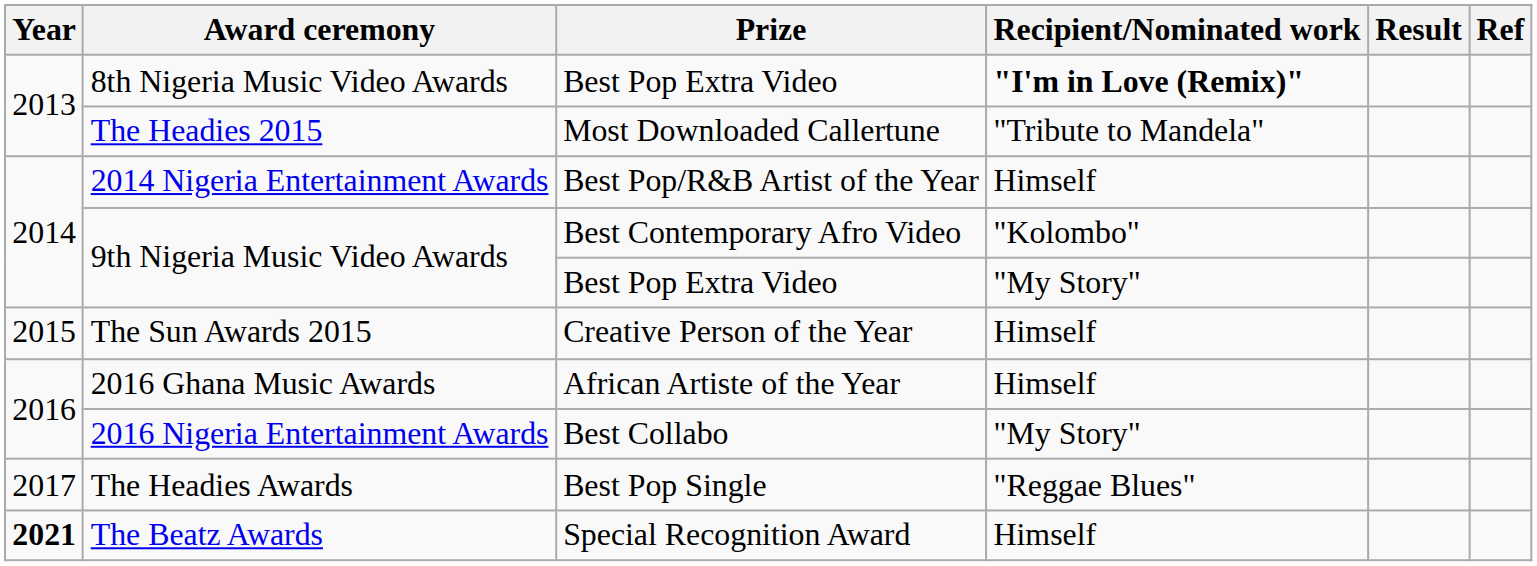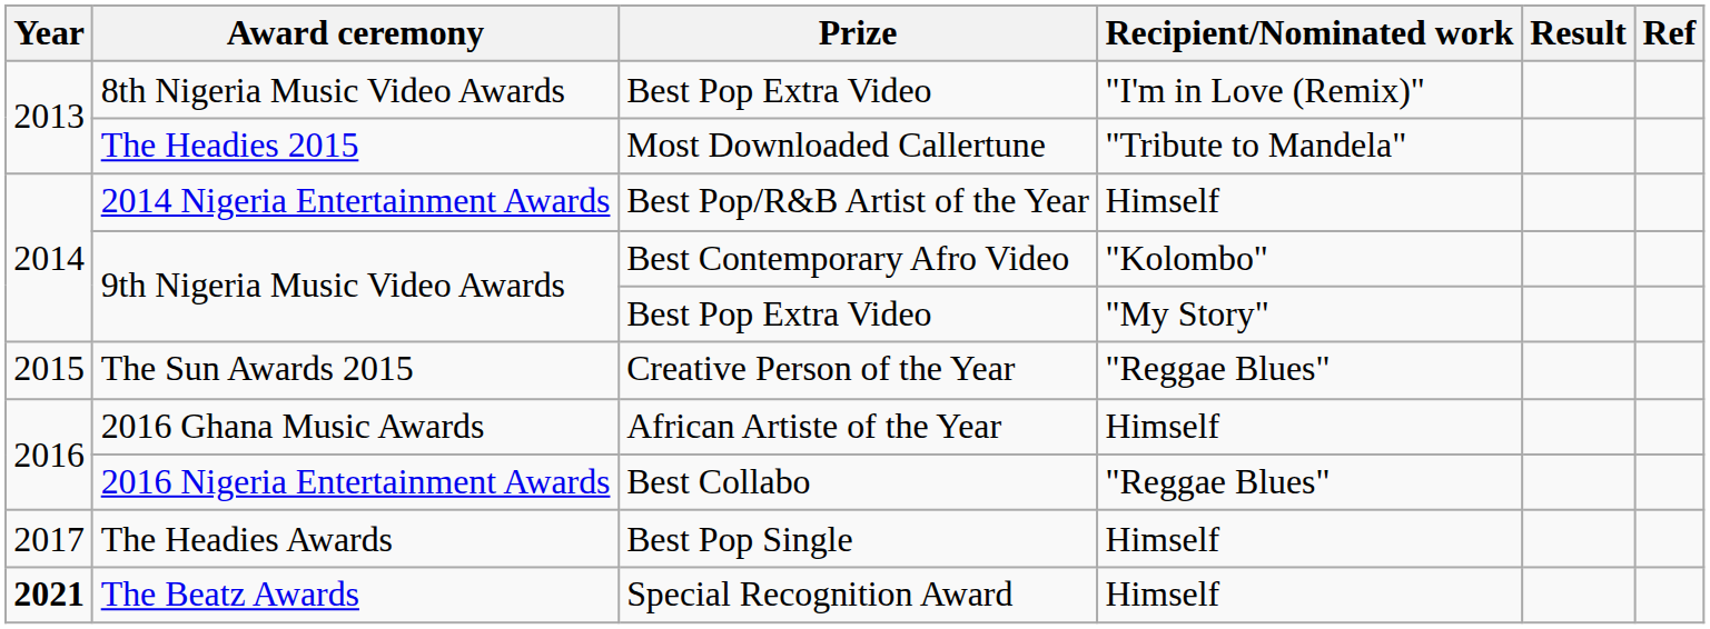 <table class ="wikitable">
 <tr>
 <th>Year</th>
 <th>Award ceremony</th>
 <th>Prize</th>
 <th>Recipient/Nominated work</th>
 <th>Result</th>
 <th>Ref</th>
 </tr>
 <tr>
 <td rowspan="2">2013</td>
 <td>8th Nigeria Music Video Awards</td>
 <td>Best Pop Extra Video</td>
-<td><strong>"I'm in Love (Remix)"</strong></td>
+<td>"I'm in Love (Remix)"</td>
 <td></td>
 <td></td>
 </tr>
 <tr>
 <td><a href='#'>The Headies 2015</a></td>
 <td>Most Downloaded Callertune</td>
 <td>"Tribute to Mandela"</td>
 <td></td>
 <td></td>
 </tr>
 <tr>
 <td rowspan="3">2014</td>
 <td><a href='#'>2014 Nigeria Entertainment Awards</a></td>
 <td>Best Pop/R&B Artist of the Year</td>
 <td>Himself</td>
 <td></td>
 <td></td>
 </tr>
 <tr>
 <td rowspan="2">9th Nigeria Music Video Awards</td>
 <td>Best Contemporary Afro Video</td>
 <td>"Kolombo"</td>
 <td></td>
 <td></td>
 </tr>
 <tr>
 <td>Best Pop Extra Video</td>
 <td>"My Story"</td>
 <td></td>
 <td></td>
 </tr>
 <tr>
 <td>2015</td>
 <td>The Sun Awards 2015</td>
 <td>Creative Person of the Year</td>
-<td>Himself</td>
+<td>"Reggae Blues"</td>
 <td></td>
 <td></td>
 </tr>
 <tr>
 <td rowspan="2">2016</td>
 <td>2016 Ghana Music Awards</td>
 <td>African Artiste of the Year</td>
 <td>Himself</td>
 <td></td>
 <td></td>
 </tr>
 <tr>
 <td><a href='#'>2016 Nigeria Entertainment Awards</a></td>
 <td>Best Collabo</td>
-<td>"My Story"</td>
+<td>"Reggae Blues"</td>
 <td></td>
 <td></td>
 </tr>
 <tr>
 <td>2017</td>
 <td>The Headies Awards</td>
 <td>Best Pop Single</td>
-<td>"Reggae Blues"</td>
+<td>Himself</td>
 <td></td>
 <td></td>
 </tr>
 <tr>
 <td><strong>2021</strong></td>
 <td><a href='#'>The Beatz Awards</a></td>
 <td>Special Recognition Award</td>
 <td>Himself</td>
 <td></td>
 <td></td>
 </tr>
 </table>
